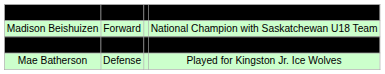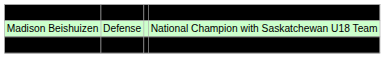 <table class="wikitable">
 <tr align="center" bgcolor=" ">
 <td>Brynn Koocher</td>
 <td>Forward</td>
 <td></td>
 <td>Played for the Kitchener-Waterloo Rangers</td>
 </tr>
 <tr align="center" bgcolor="#ccffcc">
 <td>Madison Beishuizen</td>
-<td>Forward</td>
+<td>Defense</td>
 <td></td>
 <td>National Champion with Saskatchewan U18 Team</td>
 </tr>
 <tr align="center" bgcolor=" ">
 <td>Anna Leschyshyn</td>
-<td>Forward</td>
+<td>Defense</td>
 <td></td>
 <td>Teammate of Koocher on K-W Rangers</td>
 </tr>
-<tr align="center" bgcolor="#ccffcc">
-<td>Mae Batherson</td>
-<td>Defense</td>
-<td></td>
-<td>Played for Kingston Jr. Ice Wolves</td>
-</tr>
 </table>
